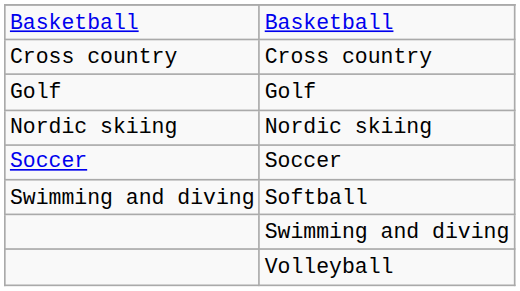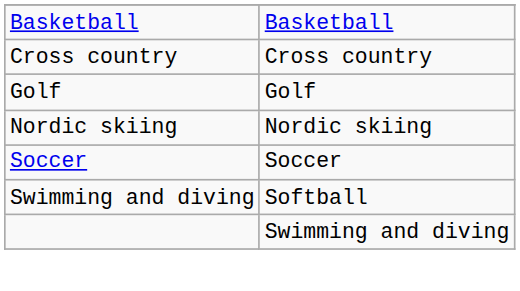 <table class="wikitable" style=" ">
 <tr>
 </tr>
 <tr>
 <td><a href='#'>Basketball</a></td>
 <td><a href='#'>Basketball</a></td>
 </tr>
 <tr>
 <td>Cross country</td>
 <td>Cross country</td>
 </tr>
 <tr>
 <td>Golf</td>
 <td>Golf</td>
 </tr>
 <tr>
 <td>Nordic skiing</td>
 <td>Nordic skiing</td>
 </tr>
 <tr>
 <td><a href='#'>Soccer</a></td>
 <td>Soccer</td>
 </tr>
 <tr>
 <td>Swimming and diving</td>
 <td>Softball</td>
 </tr>
 <tr>
 <td></td>
 <td>Swimming and diving</td>
 </tr>
-<tr>
-<td></td>
-<td>Volleyball</td>
-</tr>
 </table>
